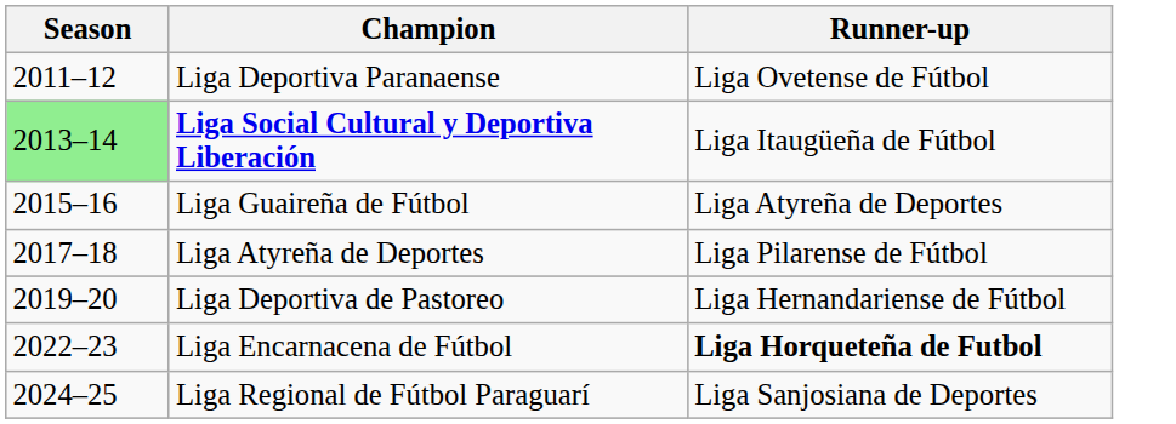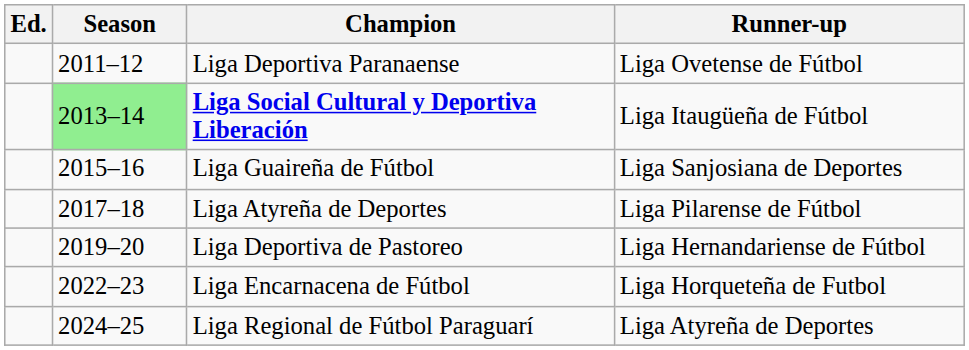 <table class="wikitable sortable">
 <tr>
+<th width=px>Ed.</th>
 <th width=80px>Season</th>
 <th width=270px>Champion</th>
 <th width=220px>Runner-up</th>
 </tr>
 <tr>
+<td></td>
 <td>2011–12</td>
 <td>Liga Deportiva Paranaense</td>
 <td>Liga Ovetense de Fútbol</td>
 </tr>
 <tr>
+<td></td>
 <td style="background: lightgreen;">2013–14</td>
 <td><strong><a href='#'>Liga Social Cultural y Deportiva Liberación</a></strong></td>
 <td>Liga Itaugüeña de Fútbol</td>
 </tr>
 <tr>
+<td></td>
 <td>2015–16</td>
 <td>Liga Guaireña de Fútbol</td>
-<td>Liga Atyreña de Deportes</td>
+<td>Liga Sanjosiana de Deportes</td>
 </tr>
 <tr>
+<td></td>
 <td>2017–18</td>
 <td>Liga Atyreña de Deportes</td>
 <td>Liga Pilarense de Fútbol</td>
 </tr>
 <tr>
+<td></td>
 <td>2019–20</td>
 <td>Liga Deportiva de Pastoreo</td>
 <td>Liga Hernandariense de Fútbol</td>
 </tr>
 <tr>
+<td></td>
 <td>2022–23</td>
 <td>Liga Encarnacena de Fútbol</td>
-<td><strong>Liga Horqueteña de Futbol</strong></td>
+<td>Liga Horqueteña de Futbol</td>
 </tr>
 <tr>
+<td></td>
 <td>2024–25</td>
 <td>Liga Regional de Fútbol Paraguarí</td>
-<td>Liga Sanjosiana de Deportes</td>
+<td>Liga Atyreña de Deportes</td>
 </tr>
 </table>
